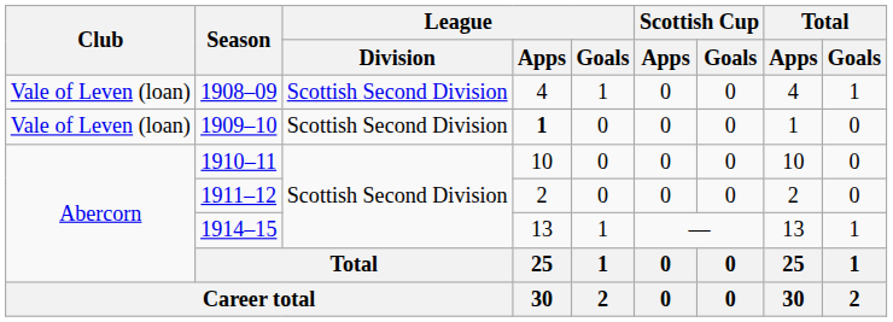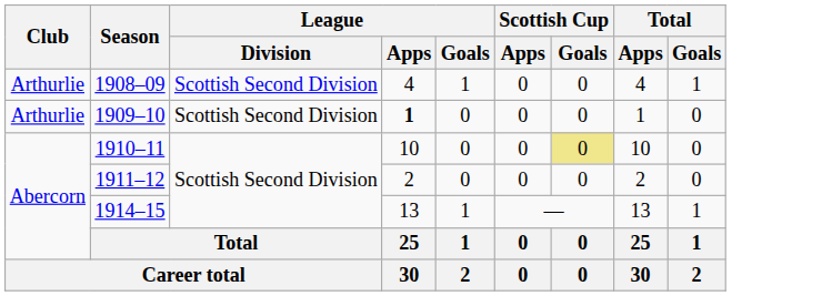 <table class="wikitable" style="text-align: center;">
 <tr>
 <th rowspan="2">Club</th>
 <th rowspan="2">Season</th>
 <th colspan="3">League</th>
 <th colspan="2">Scottish Cup</th>
 <th colspan="2">Total</th>
 </tr>
 <tr>
 <th>Division</th>
 <th>Apps</th>
 <th>Goals</th>
 <th>Apps</th>
 <th>Goals</th>
 <th>Apps</th>
 <th>Goals</th>
 </tr>
 <tr>
-<td><a href='#'>Vale of Leven</a> (loan)</td>
+<td><a href='#'>Arthurlie</a></td>
 <td><a href='#'>1908–09</a></td>
 <td><a href='#'>Scottish Second Division</a></td>
 <td>4</td>
 <td>1</td>
 <td>0</td>
 <td>0</td>
 <td>4</td>
 <td>1</td>
 </tr>
 <tr>
-<td><a href='#'>Vale of Leven</a> (loan)</td>
+<td><a href='#'>Arthurlie</a></td>
 <td><a href='#'>1909–10</a></td>
 <td>Scottish Second Division</td>
 <td><strong>1</strong></td>
 <td>0</td>
 <td>0</td>
 <td>0</td>
 <td>1</td>
 <td>0</td>
 </tr>
 <tr>
 <td rowspan="4"><a href='#'>Abercorn</a></td>
 <td><a href='#'>1910–11</a></td>
 <td rowspan="3">Scottish Second Division</td>
 <td>10</td>
 <td>0</td>
 <td>0</td>
-<td>0</td>
+<td style="background: khaki;">0</td>
 <td>10</td>
 <td>0</td>
 </tr>
 <tr>
 <td><a href='#'>1911–12</a></td>
 <td>2</td>
 <td>0</td>
 <td>0</td>
 <td>0</td>
 <td>2</td>
 <td>0</td>
 </tr>
 <tr>
 <td><a href='#'>1914–15</a></td>
 <td>13</td>
 <td>1</td>
 <td colspan="2">—</td>
 <td>13</td>
 <td>1</td>
 </tr>
 <tr>
 <th colspan="2">Total</th>
 <th>25</th>
 <th>1</th>
 <th>0</th>
 <th>0</th>
 <th>25</th>
 <th>1</th>
 </tr>
 <tr>
 <th colspan="3">Career total</th>
 <th>30</th>
 <th>2</th>
 <th>0</th>
 <th>0</th>
 <th>30</th>
 <th>2</th>
 </tr>
 </table>
